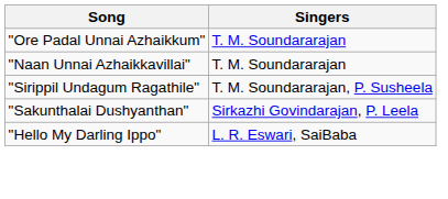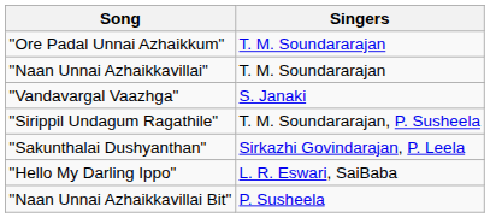 <table class="wikitable" style="font-size:95%;">
 <tr>
 <th>Song</th>
 <th>Singers</th>
 </tr>
 <tr>
 <td>"Ore Padal Unnai Azhaikkum"</td>
 <td><a href='#'>T. M. Soundararajan</a></td>
 </tr>
 <tr>
 <td>"Naan Unnai Azhaikkavillai"</td>
 <td>T. M. Soundararajan</td>
 </tr>
 <tr>
+<td>"Vandavargal Vaazhga"</td>
+<td><a href='#'>S. Janaki</a></td>
+</tr>
+<tr>
 <td>"Sirippil Undagum Ragathile"</td>
 <td>T. M. Soundararajan, <a href='#'>P. Susheela</a></td>
 </tr>
 <tr>
 <td>"Sakunthalai Dushyanthan"</td>
 <td><a href='#'>Sirkazhi Govindarajan</a>, <a href='#'>P. Leela</a></td>
 </tr>
 <tr>
 <td>"Hello My Darling Ippo"</td>
 <td><a href='#'>L. R. Eswari</a>, SaiBaba</td>
 </tr>
+<tr>
+<td>"Naan Unnai Azhaikkavillai Bit"</td>
+<td><a href='#'>P. Susheela</a></td>
+</tr>
 </table>
